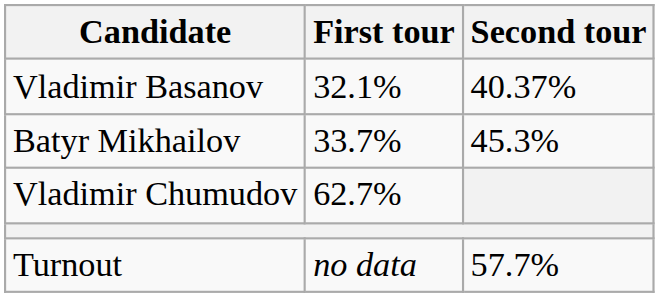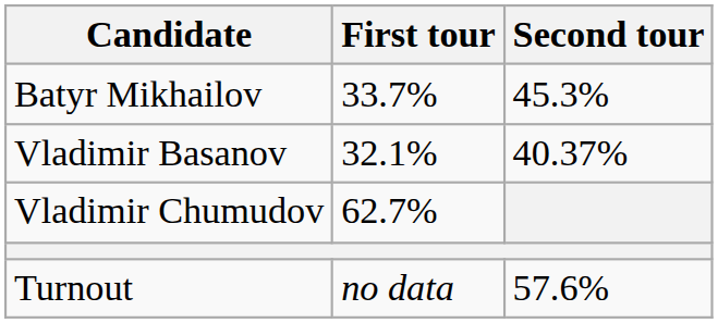 <table class="wikitable sortable">
 <tr>
 <th>Candidate</th>
 <th>First tour</th>
 <th>Second tour</th>
 </tr>
 <tr>
+<td>Batyr Mikhailov</td>
+<td>33.7%</td>
+<td>45.3%</td>
+</tr>
+<tr>
 <td>Vladimir Basanov</td>
 <td>32.1%</td>
 <td>40.37%</td>
-</tr>
-<tr>
-<td>Batyr Mikhailov</td>
-<td>33.7%</td>
-<td>45.3%</td>
 </tr>
 <tr>
 <td>Vladimir Chumudov</td>
 <td>62.7%</td>
 <th></th>
 </tr>
 <tr>
 <th colspan=3></th>
 </tr>
 <tr>
 <td>Turnout</td>
 <td><em>no data</em></td>
-<td>57.7%</td>
+<td>57.6%</td>
 </tr>
 </table>
